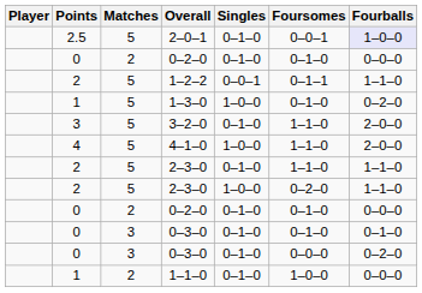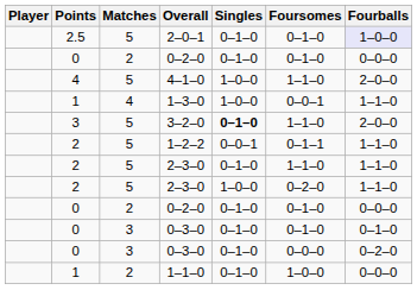 <table class="wikitable sortable" style="text-align:center">
 <tr>
 <th>Player</th>
 <th>Points</th>
 <th>Matches</th>
 <th>Overall</th>
 <th>Singles</th>
 <th>Foursomes</th>
 <th>Fourballs</th>
 </tr>
 <tr>
 <td align=left></td>
 <td>2.5</td>
 <td>5</td>
 <td>2–0–1</td>
 <td>0–1–0</td>
-<td>0–0–1</td>
+<td>0–1–0</td>
 <td style="background: lavender;">1–0–0</td>
 </tr>
 <tr>
 <td align=left></td>
 <td>0</td>
 <td>2</td>
 <td>0–2–0</td>
 <td>0–1–0</td>
 <td>0–1–0</td>
 <td>0–0–0</td>
 </tr>
 <tr>
 <td align=left></td>
+<td>4</td>
+<td>5</td>
+<td>4–1–0</td>
+<td>1–0–0</td>
+<td>1–1–0</td>
+<td>2–0–0</td>
+</tr>
+<tr>
+<td align=left></td>
+<td>1</td>
+<td>4</td>
+<td>1–3–0</td>
+<td>1–0–0</td>
+<td>0–0–1</td>
+<td>1–1–0</td>
+</tr>
+<tr>
+<td align=left></td>
+<td>3</td>
+<td>5</td>
+<td>3–2–0</td>
+<td><strong>0–1–0</strong></td>
+<td>1–1–0</td>
+<td>2–0–0</td>
+</tr>
+<tr>
+<td align=left></td>
 <td>2</td>
 <td>5</td>
 <td>1–2–2</td>
 <td>0–0–1</td>
 <td>0–1–1</td>
 <td>1–1–0</td>
-</tr>
-<tr>
-<td align=left></td>
-<td>1</td>
-<td>5</td>
-<td>1–3–0</td>
-<td>1–0–0</td>
-<td>0–1–0</td>
-<td>0–2–0</td>
-</tr>
-<tr>
-<td align=left></td>
-<td>3</td>
-<td>5</td>
-<td>3–2–0</td>
-<td>0–1–0</td>
-<td>1–1–0</td>
-<td>2–0–0</td>
-</tr>
-<tr>
-<td align=left></td>
-<td>4</td>
-<td>5</td>
-<td>4–1–0</td>
-<td>1–0–0</td>
-<td>1–1–0</td>
-<td>2–0–0</td>
 </tr>
 <tr>
 <td align=left></td>
 <td>2</td>
 <td>5</td>
 <td>2–3–0</td>
 <td>0–1–0</td>
 <td>1–1–0</td>
 <td>1–1–0</td>
 </tr>
 <tr>
 <td align=left></td>
 <td>2</td>
 <td>5</td>
 <td>2–3–0</td>
 <td>1–0–0</td>
 <td>0–2–0</td>
 <td>1–1–0</td>
 </tr>
 <tr>
 <td align=left></td>
 <td>0</td>
 <td>2</td>
 <td>0–2–0</td>
 <td>0–1–0</td>
 <td>0–1–0</td>
 <td>0–0–0</td>
 </tr>
 <tr>
 <td align=left></td>
 <td>0</td>
 <td>3</td>
 <td>0–3–0</td>
 <td>0–1–0</td>
 <td>0–1–0</td>
 <td>0–1–0</td>
 </tr>
 <tr>
 <td align=left></td>
 <td>0</td>
 <td>3</td>
 <td>0–3–0</td>
 <td>0–1–0</td>
 <td>0–0–0</td>
 <td>0–2–0</td>
 </tr>
 <tr>
 <td align=left></td>
 <td>1</td>
 <td>2</td>
 <td>1–1–0</td>
 <td>0–1–0</td>
 <td>1–0–0</td>
 <td>0–0–0</td>
 </tr>
 </table>
